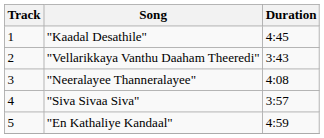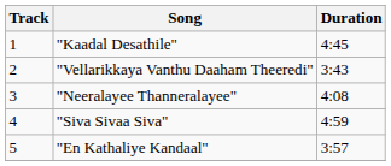 <table class="wikitable" style="font-size:95%;">
 <tr>
 <th>Track</th>
 <th>Song</th>
 <th>Duration</th>
 </tr>
 <tr>
 <td>1</td>
 <td>"Kaadal Desathile"</td>
 <td>4:45</td>
 </tr>
 <tr>
 <td>2</td>
 <td>"Vellarikkaya Vanthu Daaham Theeredi"</td>
 <td>3:43</td>
 </tr>
 <tr>
 <td>3</td>
 <td>"Neeralayee Thanneralayee"</td>
 <td>4:08</td>
 </tr>
 <tr>
 <td>4</td>
 <td>"Siva Sivaa Siva"</td>
-<td>3:57</td>
+<td>4:59</td>
 </tr>
 <tr>
 <td>5</td>
 <td>"En Kathaliye Kandaal"</td>
-<td>4:59</td>
+<td>3:57</td>
 </tr>
 <tr>
 </tr>
 </table>
